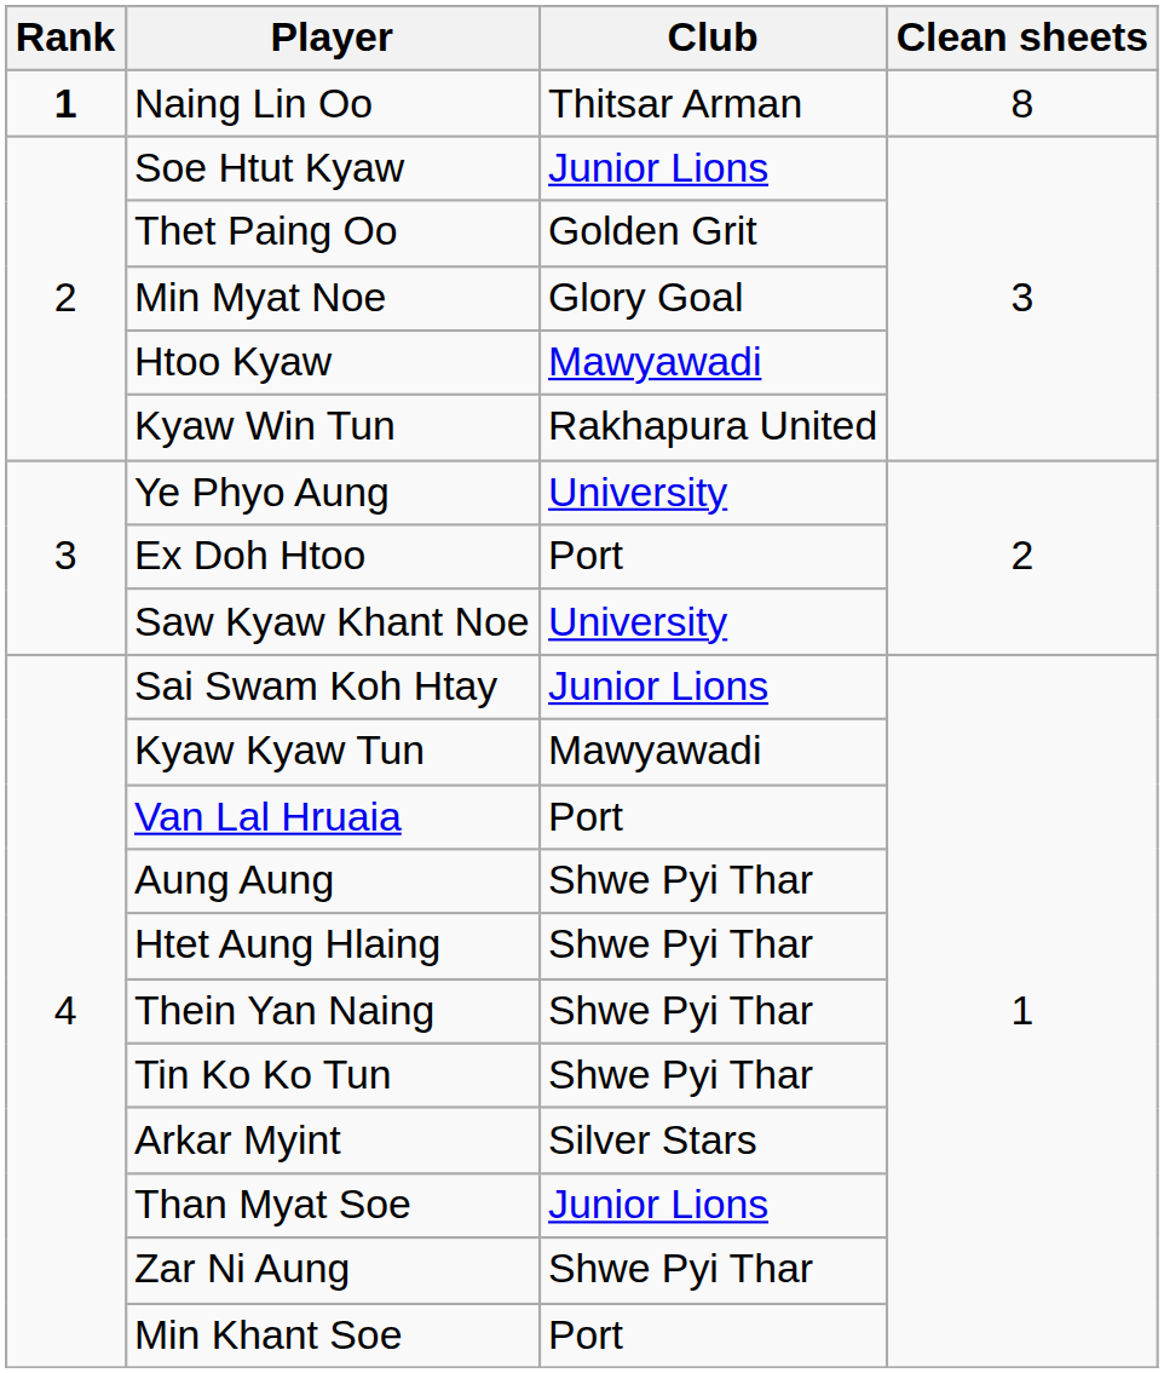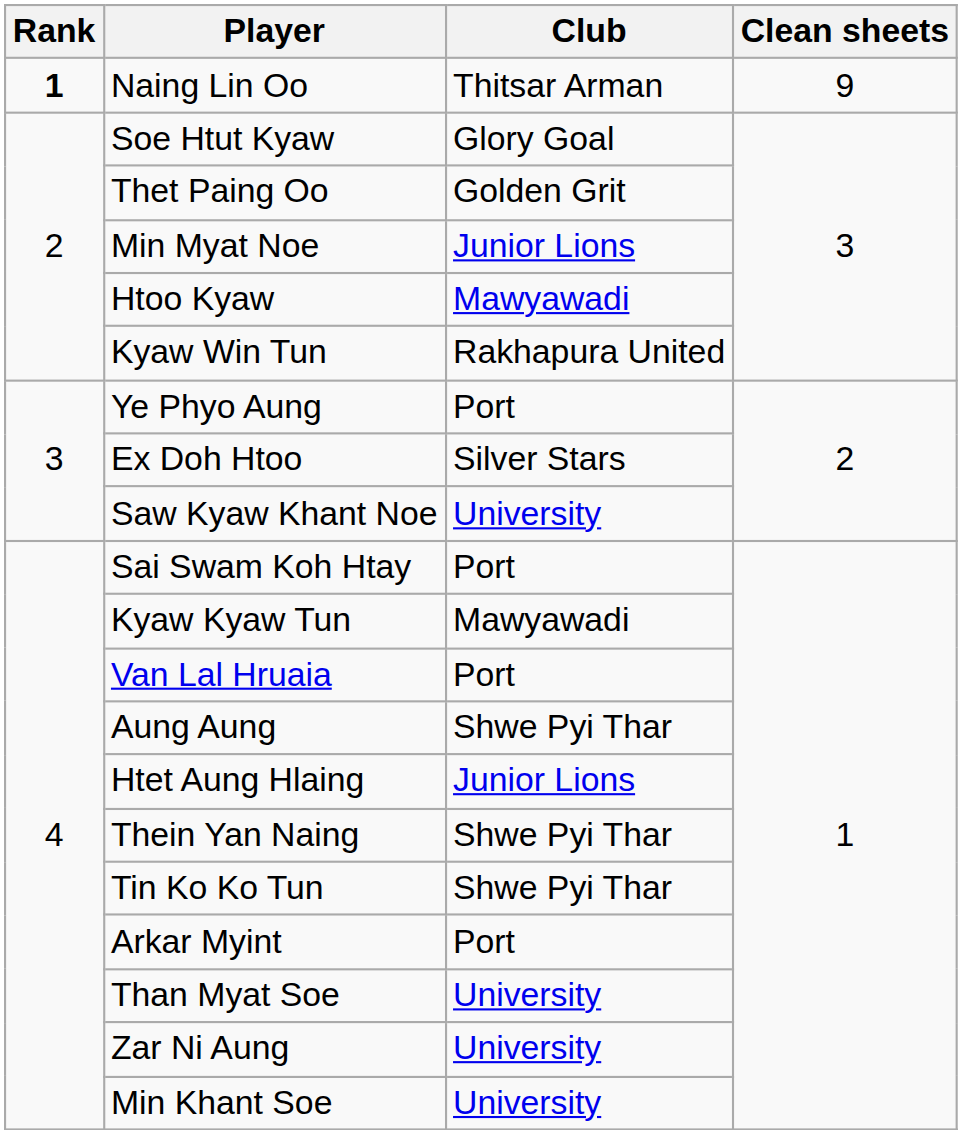 <table class="wikitable" style="text-align:center">
 <tr>
 <th>Rank</th>
 <th>Player</th>
 <th>Club</th>
 <th>Clean sheets</th>
 </tr>
 <tr>
 <td><strong>1</strong></td>
 <td align="left"> Naing Lin Oo</td>
 <td align="left">Thitsar Arman</td>
-<td>8</td>
+<td>9</td>
 </tr>
 <tr>
 <td rowspan="5">2</td>
 <td align="left"> Soe Htut Kyaw</td>
-<td align="left"><a href='#'>Junior Lions</a></td>
+<td align="left">Glory Goal</td>
 <td rowspan="5">3</td>
 </tr>
 <tr>
 <td align="left"> Thet Paing Oo</td>
 <td align="left">Golden Grit</td>
 </tr>
 <tr>
 <td align="left"> Min Myat Noe</td>
-<td align="left">Glory Goal</td>
+<td align="left"><a href='#'>Junior Lions</a></td>
 </tr>
 <tr>
 <td align="left"> Htoo Kyaw</td>
 <td align="left"><a href='#'>Mawyawadi</a></td>
 </tr>
 <tr>
 <td align="left"> Kyaw Win Tun</td>
 <td align="left">Rakhapura United</td>
 </tr>
 <tr>
 <td rowspan="3">3</td>
 <td align="left"> Ye Phyo Aung</td>
-<td align="left"><a href='#'>University</a></td>
+<td align="left">Port</td>
 <td rowspan="3">2</td>
 </tr>
 <tr>
 <td align="left"> Ex Doh Htoo</td>
-<td align="left">Port</td>
+<td align="left">Silver Stars</td>
 </tr>
 <tr>
 <td align="left"> Saw Kyaw Khant Noe</td>
 <td align="left"><a href='#'>University</a></td>
 </tr>
 <tr>
 <td rowspan="11">4</td>
 <td align="left"> Sai Swam Koh Htay</td>
-<td align="left"><a href='#'>Junior Lions</a></td>
+<td align="left">Port</td>
 <td rowspan="11">1</td>
 </tr>
 <tr>
 <td align="left"> Kyaw Kyaw Tun</td>
 <td align="left">Mawyawadi</td>
 </tr>
 <tr>
 <td align="left"> <a href='#'>Van Lal Hruaia</a></td>
 <td align="left">Port</td>
 </tr>
 <tr>
 <td align="left"> Aung Aung</td>
 <td align="left">Shwe Pyi Thar</td>
 </tr>
 <tr>
 <td align="left"> Htet Aung Hlaing</td>
-<td align="left">Shwe Pyi Thar</td>
+<td align="left"><a href='#'>Junior Lions</a></td>
 </tr>
 <tr>
 <td align="left"> Thein Yan Naing</td>
 <td align="left">Shwe Pyi Thar</td>
 </tr>
 <tr>
 <td align="left"> Tin Ko Ko Tun</td>
 <td align="left">Shwe Pyi Thar</td>
 </tr>
 <tr>
 <td align="left"> Arkar Myint</td>
-<td align="left">Silver Stars</td>
+<td align="left">Port</td>
 </tr>
 <tr>
 <td align="left"> Than Myat Soe</td>
-<td align="left"><a href='#'>Junior Lions</a></td>
+<td align="left"><a href='#'>University</a></td>
 </tr>
 <tr>
 <td align="left"> Zar Ni Aung</td>
-<td align="left">Shwe Pyi Thar</td>
+<td align="left"><a href='#'>University</a></td>
 </tr>
 <tr>
 <td align="left"> Min Khant Soe</td>
-<td align="left">Port</td>
+<td align="left"><a href='#'>University</a></td>
 </tr>
 <tr>
 </tr>
 </table>
